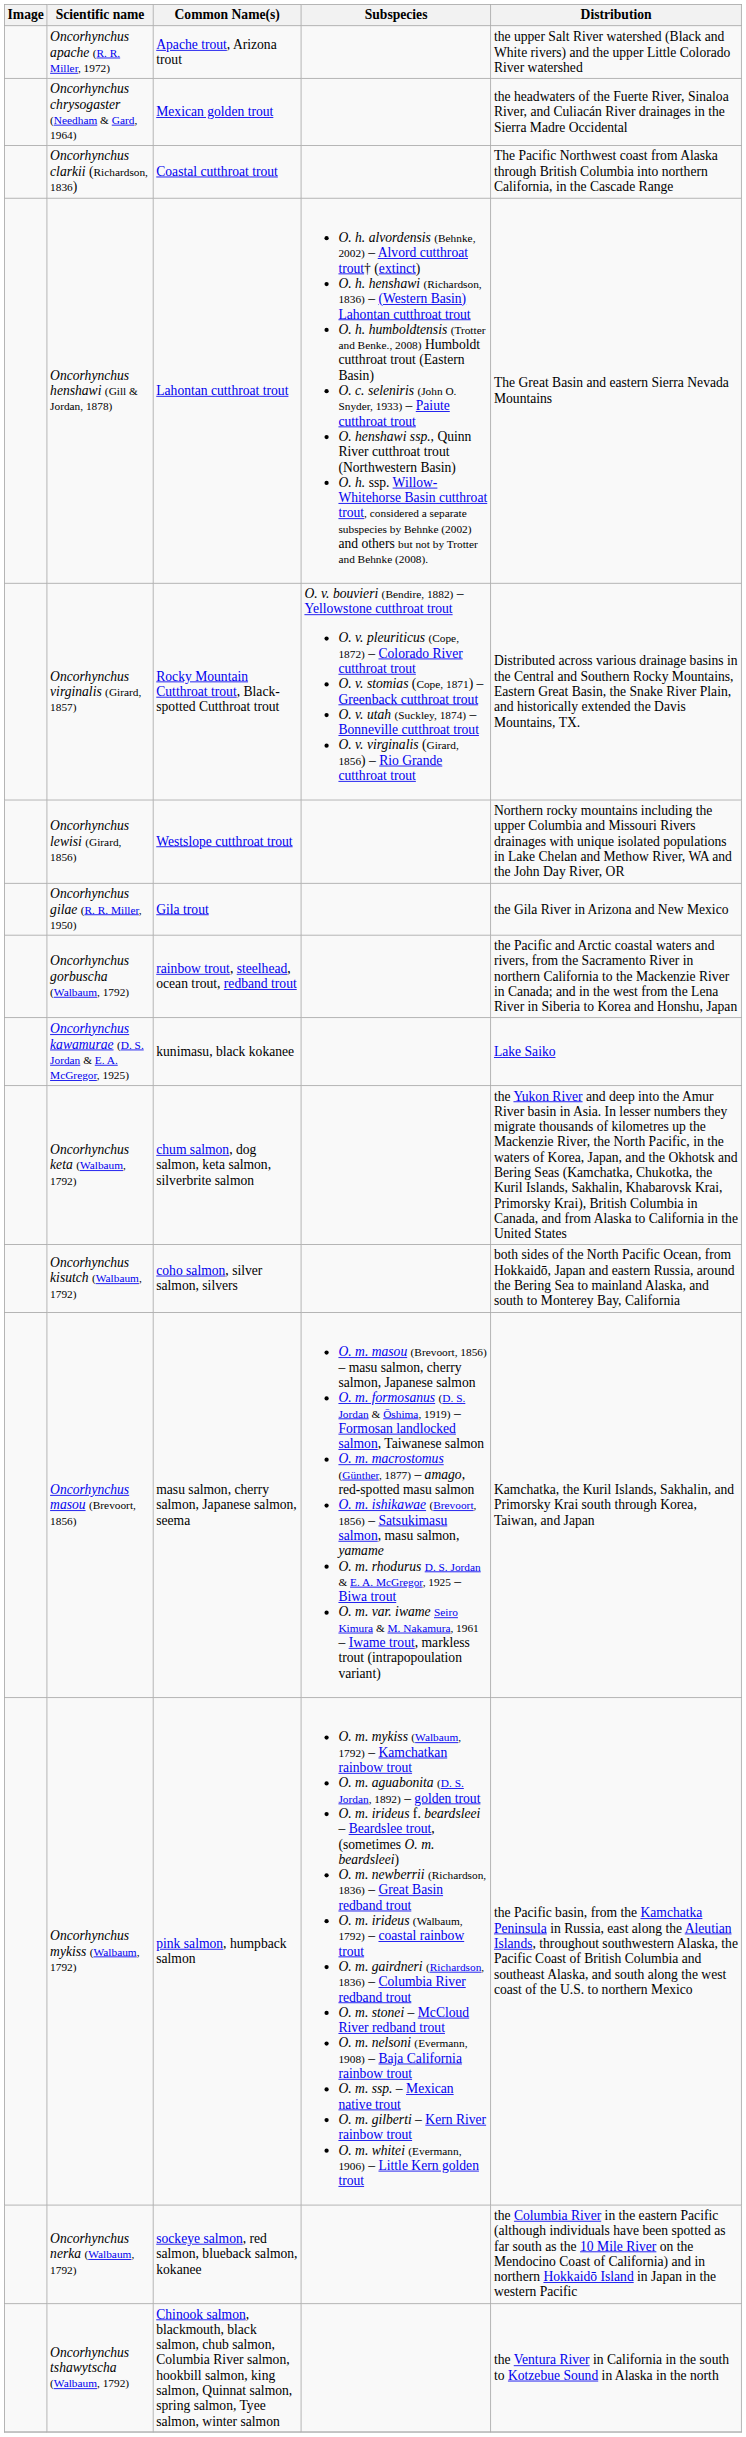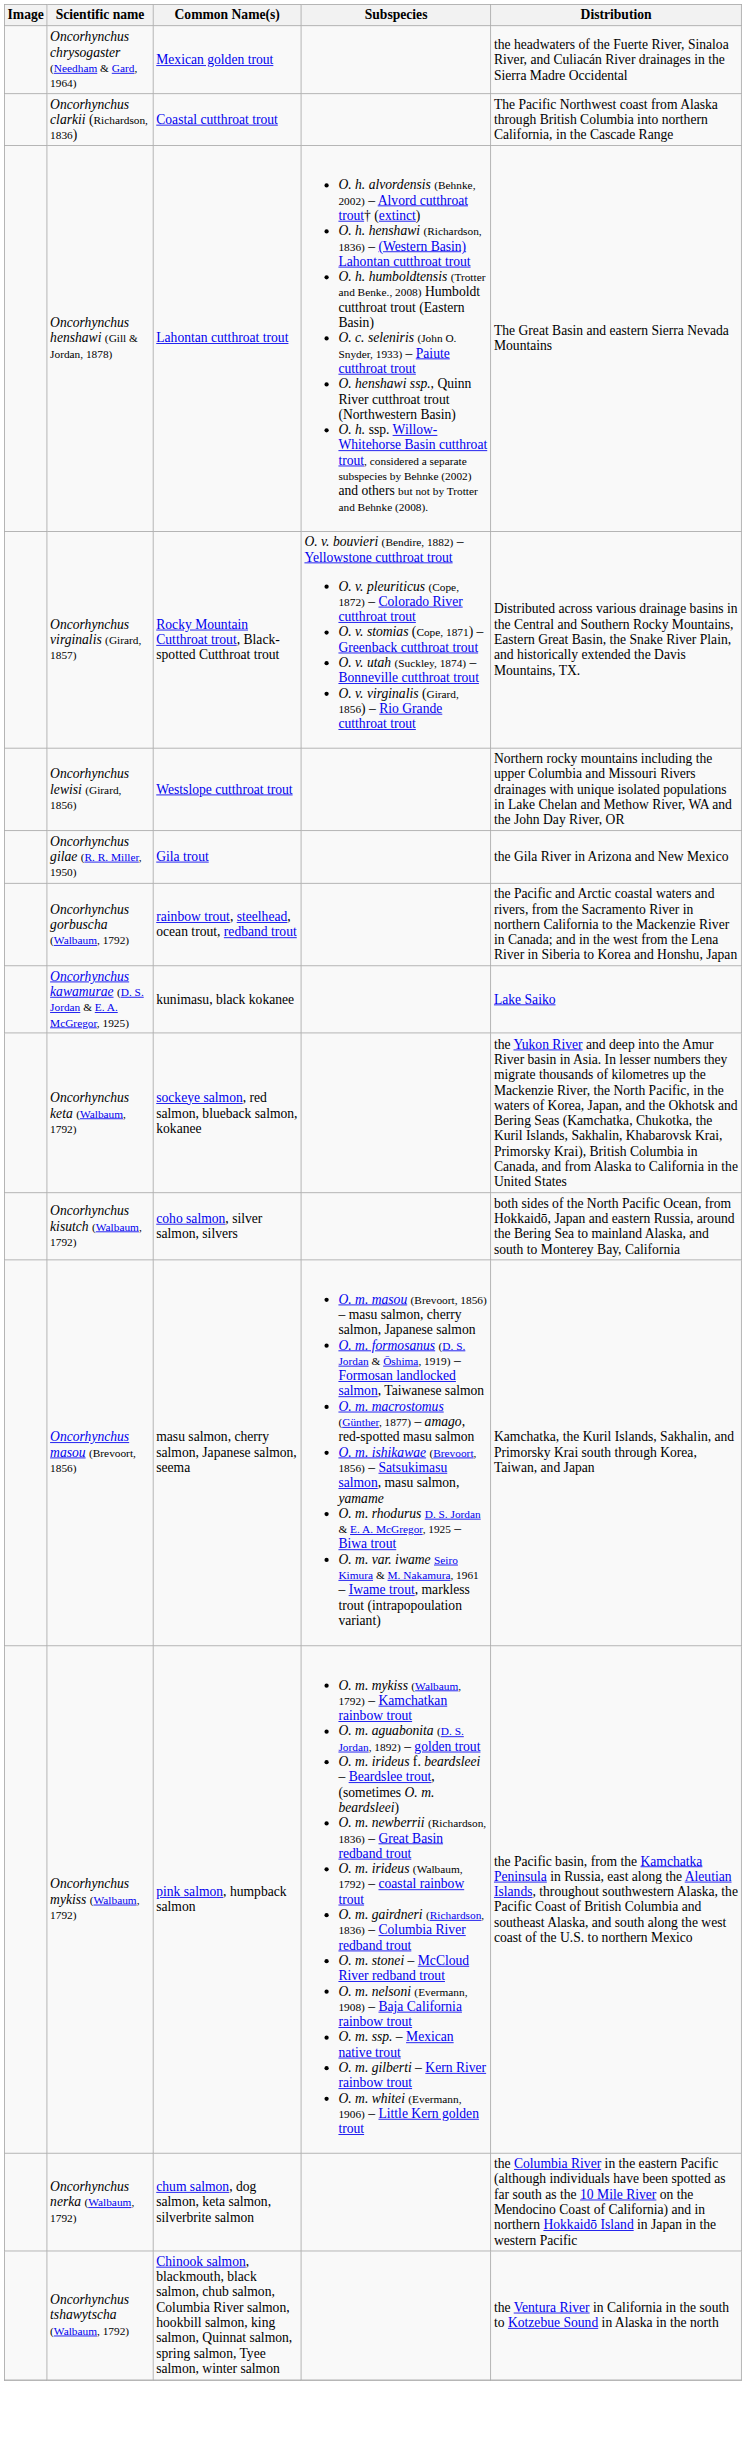 <table class="wikitable">
 <tr>
 <th>Image</th>
 <th>Scientific name</th>
 <th>Common Name(s)</th>
 <th>Subspecies</th>
 <th>Distribution</th>
-</tr>
-<tr>
-<td></td>
-<td><em>Oncorhynchus apache</em> <small>(<a href='#'>R. R. Miller</a>, 1972)</small></td>
-<td><a href='#'>Apache trout</a>, Arizona trout</td>
-<td></td>
-<td>the upper Salt River watershed (Black and White rivers) and the upper Little Colorado River watershed</td>
 </tr>
 <tr>
 <td></td>
 <td><em>Oncorhynchus chrysogaster</em> <small>(<a href='#'>Needham</a> & <a href='#'>Gard</a>, 1964)</small></td>
 <td><a href='#'>Mexican golden trout</a></td>
 <td></td>
 <td>the headwaters of the Fuerte River, Sinaloa River, and Culiacán River drainages in the Sierra Madre Occidental</td>
 </tr>
 <tr>
 <td></td>
 <td><em>Oncorhynchus clarkii</em> (<small>Richardson, 1836</small>)</td>
 <td><a href='#'>Coastal cutthroat trout</a></td>
 <td></td>
 <td>The Pacific Northwest coast from Alaska through British Columbia into northern California, in the Cascade Range</td>
 </tr>
 <tr>
 <td></td>
 <td><em>Oncorhynchus henshawi</em> <small>(Gill & Jordan, 1878)</small></td>
 <td><a href='#'>Lahontan cutthroat trout</a></td>
 <td><br><ul><li><em>O. h. alvordensis</em> <small>(Behnke, 2002)</small> – <a href='#'>Alvord cutthroat trout</a>† (<a href='#'>extinct</a>)</li><li><em>O. h. henshawi</em> <small>(Richardson, 1836)</small> – <a href='#'>(Western Basin) Lahontan cutthroat trout</a></li><li><em>O. h. humboldtensis</em> <small>(Trotter and Benke., 2008)</small> Humboldt cutthroat trout (Eastern Basin)</li><li><em>O. c. seleniris</em> <small>(John O. Snyder, 1933)</small> – <a href='#'>Paiute cutthroat trout</a></li><li><em>O. henshawi ssp.,</em> Quinn River cutthroat trout (Northwestern Basin)</li><li><em>O. h.</em> ssp. <a href='#'>Willow-Whitehorse Basin cutthroat trout</a><small>, considered a separate subspecies by Behnke (2002)</small> and others <small>but not by Trotter and Behnke (2008).</small></li></ul></td>
 <td>The Great Basin and eastern Sierra Nevada Mountains</td>
 </tr>
 <tr>
 <td></td>
 <td><em>Oncorhynchus virginalis</em> <small>(Girard, 1857)</small></td>
 <td><a href='#'>Rocky Mountain Cutthroat trout</a>, Black-spotted Cutthroat trout</td>
 <td><em>O. v. bouvieri</em> <small>(Bendire, 1882)</small> – <a href='#'>Yellowstone cutthroat trout</a><br><ul><li><em>O. v. pleuriticus</em> <small>(Cope, 1872)</small> – <a href='#'>Colorado River cutthroat trout</a></li><li><em>O. v. stomias</em> (<small>Cope, 1871</small>) – <a href='#'>Greenback cutthroat trout</a></li><li><em>O. v. utah</em> <small>(Suckley, 1874)</small> – <a href='#'>Bonneville cutthroat trout</a></li><li><em>O. v. virginalis</em> (<small>Girard, 1856</small>) – <a href='#'>Rio Grande cutthroat trout</a></li></ul></td>
 <td>Distributed across various drainage basins in the Central and Southern Rocky Mountains, Eastern Great Basin, the Snake River Plain, and historically extended the Davis Mountains, TX.</td>
 </tr>
 <tr>
 <td></td>
 <td><em>Oncorhynchus lewisi</em> <small>(Girard, 1856)</small></td>
 <td><a href='#'>Westslope cutthroat trout</a></td>
 <td></td>
 <td>Northern rocky mountains including the upper Columbia and Missouri Rivers drainages with unique isolated populations in  Lake Chelan and Methow River, WA and the John Day River, OR</td>
 </tr>
 <tr>
 <td></td>
 <td><em>Oncorhynchus gilae</em> <small>(<a href='#'>R. R. Miller</a>, 1950)</small></td>
 <td><a href='#'>Gila trout</a></td>
 <td></td>
 <td>the Gila River in Arizona and New Mexico</td>
 </tr>
 <tr>
 <td><span></span><br><span></span></td>
 <td><em>Oncorhynchus gorbuscha</em> <small>(<a href='#'>Walbaum</a>, 1792)</small></td>
 <td><a href='#'>rainbow trout</a>, <a href='#'>steelhead</a>, ocean trout, <a href='#'>redband trout</a></td>
 <td></td>
 <td>the Pacific and Arctic coastal waters and rivers, from the Sacramento River in northern California to the Mackenzie River in Canada; and in the west from the Lena River in Siberia to Korea and Honshu, Japan</td>
 </tr>
 <tr>
 <td></td>
 <td><em><a href='#'>Oncorhynchus kawamurae</a></em> <small>(<a href='#'>D. S. Jordan</a> & <a href='#'>E. A. McGregor</a>, 1925)</small></td>
 <td>kunimasu, black kokanee</td>
 <td></td>
 <td><a href='#'>Lake Saiko</a></td>
 </tr>
 <tr>
 <td><span></span><br><span></span></td>
 <td><em>Oncorhynchus keta</em> <small>(<a href='#'>Walbaum</a>, 1792)</small></td>
-<td><a href='#'>chum salmon</a>, dog salmon, keta salmon, silverbrite salmon</td>
+<td><a href='#'>sockeye salmon</a>, red salmon, blueback salmon, kokanee</td>
 <td></td>
 <td>the <a href='#'>Yukon River</a> and deep into the Amur River basin in Asia. In lesser numbers they migrate thousands of kilometres up the Mackenzie River, the North Pacific, in the waters of Korea, Japan, and the Okhotsk and Bering Seas (Kamchatka, Chukotka, the Kuril Islands, Sakhalin, Khabarovsk Krai, Primorsky Krai), British Columbia in Canada, and from Alaska to California in the United States</td>
 </tr>
 <tr>
 <td><br></td>
 <td><em>Oncorhynchus kisutch</em> <small>(<a href='#'>Walbaum</a>, 1792)</small></td>
 <td><a href='#'>coho salmon</a>, silver salmon, silvers</td>
 <td></td>
 <td>both sides of the North Pacific Ocean, from Hokkaidō, Japan and eastern Russia, around the Bering Sea to mainland Alaska, and south to Monterey Bay, California</td>
 </tr>
 <tr>
 <td><span></span></td>
 <td><em><a href='#'>Oncorhynchus masou</a></em> <small>(Brevoort, 1856)</small></td>
 <td>masu salmon,  cherry salmon, Japanese salmon, seema</td>
 <td><br><ul><li><em><a href='#'>O. m. masou</a></em> <small>(Brevoort, 1856)</small> – masu salmon, cherry salmon, Japanese salmon</li><li><em><a href='#'>O. m. formosanus</a></em> <small>(<a href='#'>D. S. Jordan</a> & <a href='#'>Ōshima</a>, 1919)</small> – <a href='#'>Formosan landlocked salmon</a>, Taiwanese salmon</li><li><em><a href='#'>O. m. macrostomus</a></em> <small>(<a href='#'>Günther</a>, 1877)</small> – <em>amago</em>, red-spotted masu salmon</li><li><em><a href='#'>O. m. ishikawae</a></em> <small>(<a href='#'>Brevoort</a>, 1856)</small> – <a href='#'>Satsukimasu salmon</a>, masu salmon, <em>yamame</em></li><li><em>O. m. rhodurus</em> <small><a href='#'>D. S. Jordan</a> & <a href='#'>E. A. McGregor</a>, 1925</small> – <a href='#'>Biwa trout</a></li><li><em>O. m. var. iwame</em> <small><a href='#'>Seiro Kimura</a> & <a href='#'>M. Nakamura</a>, 1961</small> – <a href='#'>Iwame trout</a>, markless trout (intrapopoulation variant)</li></ul></td>
 <td>Kamchatka, the Kuril Islands, Sakhalin, and Primorsky Krai south through Korea, Taiwan, and Japan</td>
 </tr>
 <tr>
 <td><span></span><br><span></span></td>
 <td><em>Oncorhynchus mykiss</em> <small>(<a href='#'>Walbaum</a>, 1792)</small></td>
 <td><a href='#'>pink salmon</a>, humpback salmon</td>
 <td><br><ul><li><em>O. m. mykiss</em> <small>(<a href='#'>Walbaum</a>, 1792)</small> – <a href='#'>Kamchatkan rainbow trout</a></li><li><em>O. m. aguabonita</em> <small>(<a href='#'>D. S. Jordan</a>, 1892)</small> – <a href='#'>golden trout</a></li><li><em>O. m. irideus</em> f. <em>beardsleei</em> – <a href='#'>Beardslee trout</a>, (sometimes <em>O. m. beardsleei</em>)</li><li><em>O. m. newberrii</em> <small>(Richardson, 1836)</small> – <a href='#'>Great Basin redband trout</a></li><li><em>O. m. irideus</em> <small>(Walbaum, 1792)</small> – <a href='#'>coastal rainbow trout</a></li><li><em>O. m. gairdneri</em> <small> (<a href='#'>Richardson</a>, 1836)</small>  – <a href='#'>Columbia River redband trout</a></li><li><em>O. m. stonei</em> – <a href='#'>McCloud River redband trout</a></li><li><em>O. m. nelsoni</em> <small>(Evermann, 1908)</small> – <a href='#'>Baja California rainbow trout</a></li><li><em>O. m. ssp.</em> – <a href='#'>Mexican native trout</a></li><li><em>O. m. gilberti</em> – <a href='#'>Kern River rainbow trout</a></li><li><em>O. m. whitei</em> <small>(Evermann, 1906)</small> – <a href='#'>Little Kern golden trout</a></li></ul></td>
 <td>the Pacific basin, from the <a href='#'>Kamchatka Peninsula</a> in Russia, east along the <a href='#'>Aleutian Islands</a>, throughout southwestern Alaska, the Pacific Coast of British Columbia and southeast Alaska, and south along the west coast of the U.S. to northern Mexico</td>
 </tr>
 <tr>
 <td><span></span><br><span></span></td>
 <td><em>Oncorhynchus nerka</em> <small>(<a href='#'>Walbaum</a>, 1792)</small></td>
-<td><a href='#'>sockeye salmon</a>, red salmon, blueback salmon, kokanee</td>
+<td><a href='#'>chum salmon</a>, dog salmon, keta salmon, silverbrite salmon</td>
 <td></td>
 <td>the <a href='#'>Columbia River</a> in the eastern Pacific (although individuals have been spotted as far south as the <a href='#'>10 Mile River</a> on the Mendocino Coast of California) and in northern <a href='#'>Hokkaidō Island</a> in Japan in the western Pacific</td>
 </tr>
 <tr>
 <td><br></td>
 <td><em>Oncorhynchus tshawytscha</em> <small>(<a href='#'>Walbaum</a>, 1792)</small></td>
 <td><a href='#'>Chinook salmon</a>, blackmouth,  black salmon, chub salmon, Columbia River salmon, hookbill salmon, king salmon, Quinnat salmon, spring salmon, Tyee salmon, winter salmon</td>
 <td></td>
 <td>the <a href='#'>Ventura River</a> in California in the south to <a href='#'>Kotzebue Sound</a> in Alaska in the north</td>
 </tr>
 <tr>
 </tr>
 </table>
